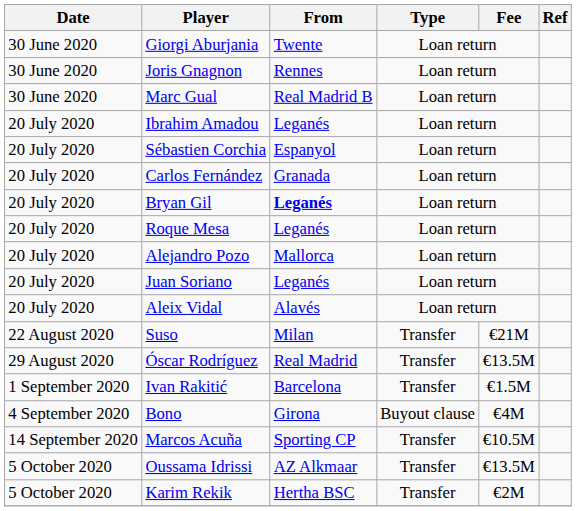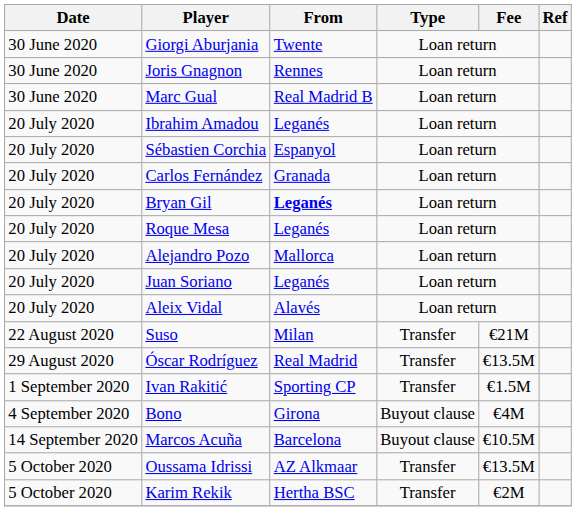 <table class="wikitable">
 <tr>
 <th>Date</th>
 <th>Player</th>
 <th>From</th>
 <th>Type</th>
 <th>Fee</th>
 <th>Ref</th>
 </tr>
 <tr>
 <td>30 June 2020</td>
 <td> <a href='#'>Giorgi Aburjania</a></td>
 <td> <a href='#'>Twente</a></td>
 <td align=center colspan=2>Loan return</td>
 <td align=center></td>
 </tr>
 <tr>
 <td>30 June 2020</td>
 <td> <a href='#'>Joris Gnagnon</a></td>
 <td> <a href='#'>Rennes</a></td>
 <td align=center colspan=2>Loan return</td>
 <td align=center></td>
 </tr>
 <tr>
 <td>30 June 2020</td>
 <td> <a href='#'>Marc Gual</a></td>
 <td><a href='#'>Real Madrid B</a></td>
 <td align=center colspan=2>Loan return</td>
 <td align=center></td>
 </tr>
 <tr>
 <td>20 July 2020</td>
 <td> <a href='#'>Ibrahim Amadou</a></td>
 <td><a href='#'>Leganés</a></td>
 <td align=center colspan=2>Loan return</td>
 <td align=center></td>
 </tr>
 <tr>
 <td>20 July 2020</td>
 <td> <a href='#'>Sébastien Corchia</a></td>
 <td><a href='#'>Espanyol</a></td>
 <td align=center colspan=2>Loan return</td>
 <td align=center></td>
 </tr>
 <tr>
 <td>20 July 2020</td>
 <td> <a href='#'>Carlos Fernández</a></td>
 <td><a href='#'>Granada</a></td>
 <td align=center colspan=2>Loan return</td>
 <td align=center></td>
 </tr>
 <tr>
 <td>20 July 2020</td>
 <td> <a href='#'>Bryan Gil</a></td>
 <td><strong><a href='#'>Leganés</a></strong></td>
 <td align=center colspan=2>Loan return</td>
 <td align=center></td>
 </tr>
 <tr>
 <td>20 July 2020</td>
 <td> <a href='#'>Roque Mesa</a></td>
 <td><a href='#'>Leganés</a></td>
 <td align=center colspan=2>Loan return</td>
 <td align=center></td>
 </tr>
 <tr>
 <td>20 July 2020</td>
 <td> <a href='#'>Alejandro Pozo</a></td>
 <td><a href='#'>Mallorca</a></td>
 <td align=center colspan=2>Loan return</td>
 <td align=center></td>
 </tr>
 <tr>
 <td>20 July 2020</td>
 <td> <a href='#'>Juan Soriano</a></td>
 <td><a href='#'>Leganés</a></td>
 <td align=center colspan=2>Loan return</td>
 <td align=center></td>
 </tr>
 <tr>
 <td>20 July 2020</td>
 <td> <a href='#'>Aleix Vidal</a></td>
 <td><a href='#'>Alavés</a></td>
 <td align=center colspan=2>Loan return</td>
 <td align=center></td>
 </tr>
 <tr>
 <td>22 August 2020</td>
 <td> <a href='#'>Suso</a></td>
 <td> <a href='#'>Milan</a></td>
 <td align=center>Transfer</td>
 <td align=center>€21M</td>
 <td align=center></td>
 </tr>
 <tr>
 <td>29 August 2020</td>
 <td> <a href='#'>Óscar Rodríguez</a></td>
 <td><a href='#'>Real Madrid</a></td>
 <td align=center>Transfer</td>
 <td align=center>€13.5M</td>
 <td align=center></td>
 </tr>
 <tr>
 <td>1 September 2020</td>
 <td> <a href='#'>Ivan Rakitić</a></td>
-<td><a href='#'>Barcelona</a></td>
+<td> <a href='#'>Sporting CP</a></td>
 <td align=center>Transfer</td>
 <td align=center>€1.5M</td>
 <td align=center></td>
 </tr>
 <tr>
 <td>4 September 2020</td>
 <td> <a href='#'>Bono</a></td>
 <td><a href='#'>Girona</a></td>
 <td align=center>Buyout clause</td>
 <td align=center>€4M</td>
 <td align=center></td>
 </tr>
 <tr>
 <td>14 September 2020</td>
 <td> <a href='#'>Marcos Acuña</a></td>
-<td> <a href='#'>Sporting CP</a></td>
-<td align=center>Transfer</td>
+<td><a href='#'>Barcelona</a></td>
+<td align=center>Buyout clause</td>
 <td align=center>€10.5M</td>
 <td align=center></td>
 </tr>
 <tr>
 <td>5 October 2020</td>
 <td> <a href='#'>Oussama Idrissi</a></td>
 <td> <a href='#'>AZ Alkmaar</a></td>
 <td align=center>Transfer</td>
 <td align=center>€13.5M</td>
 <td align=center></td>
 </tr>
 <tr>
 <td>5 October 2020</td>
 <td> <a href='#'>Karim Rekik</a></td>
 <td> <a href='#'>Hertha BSC</a></td>
 <td align=center>Transfer</td>
 <td align=center>€2M</td>
 <td align=center></td>
 </tr>
 <tr>
 </tr>
 </table>
